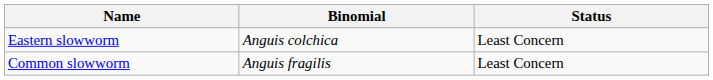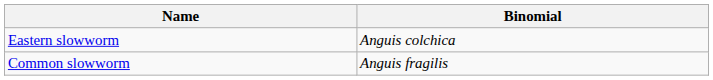 <table width=60% class="wikitable">
 <tr>
 <th width=20%>Name</th>
 <th width=20%>Binomial</th>
-<th width=20%>Status</th>
 </tr>
 <tr>
 <td><a href='#'>Eastern slowworm</a></td>
 <td><em>Anguis colchica</em></td>
-<td>Least Concern</td>
 </tr>
 <tr>
 <td><a href='#'>Common slowworm</a><br></td>
 <td><em>Anguis fragilis</em></td>
-<td>Least Concern</td>
 </tr>
 </table>
